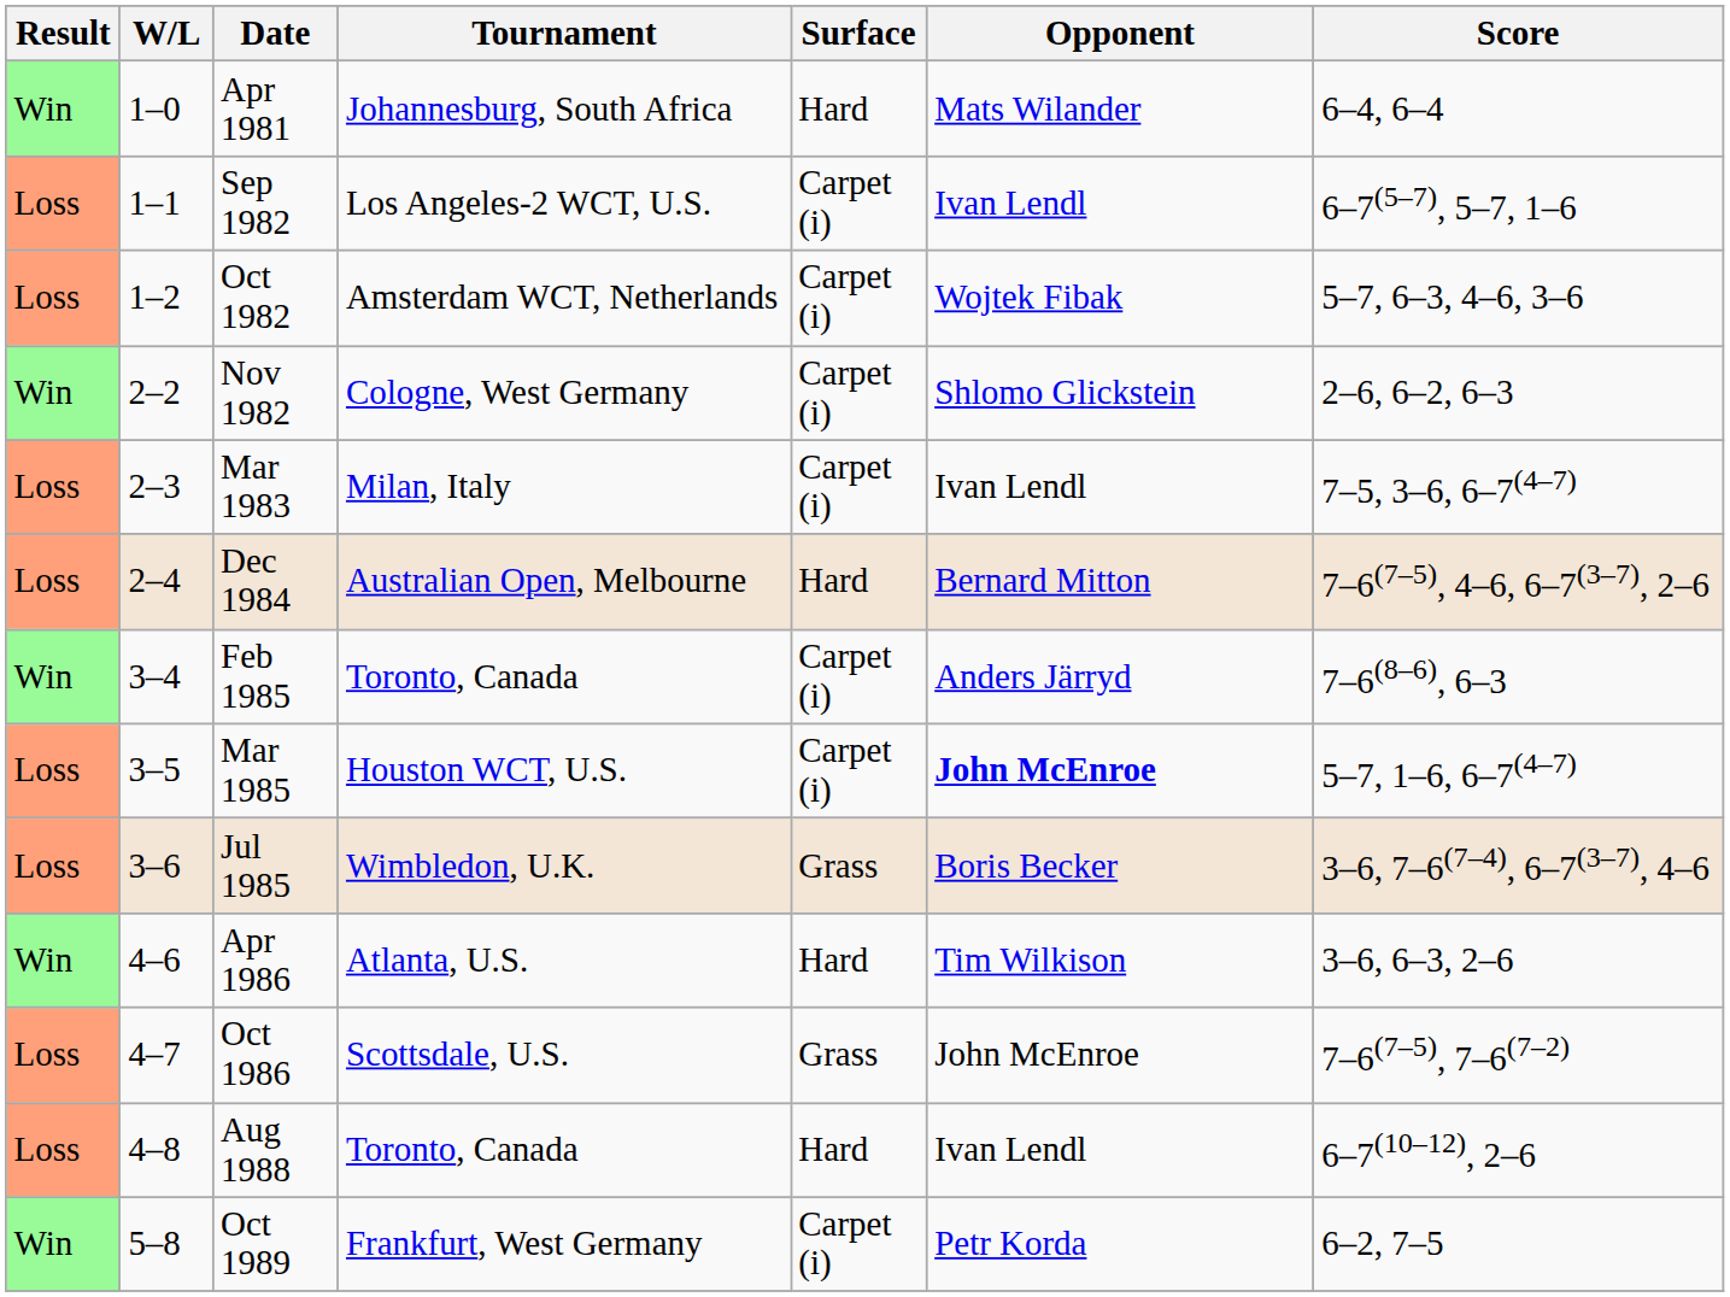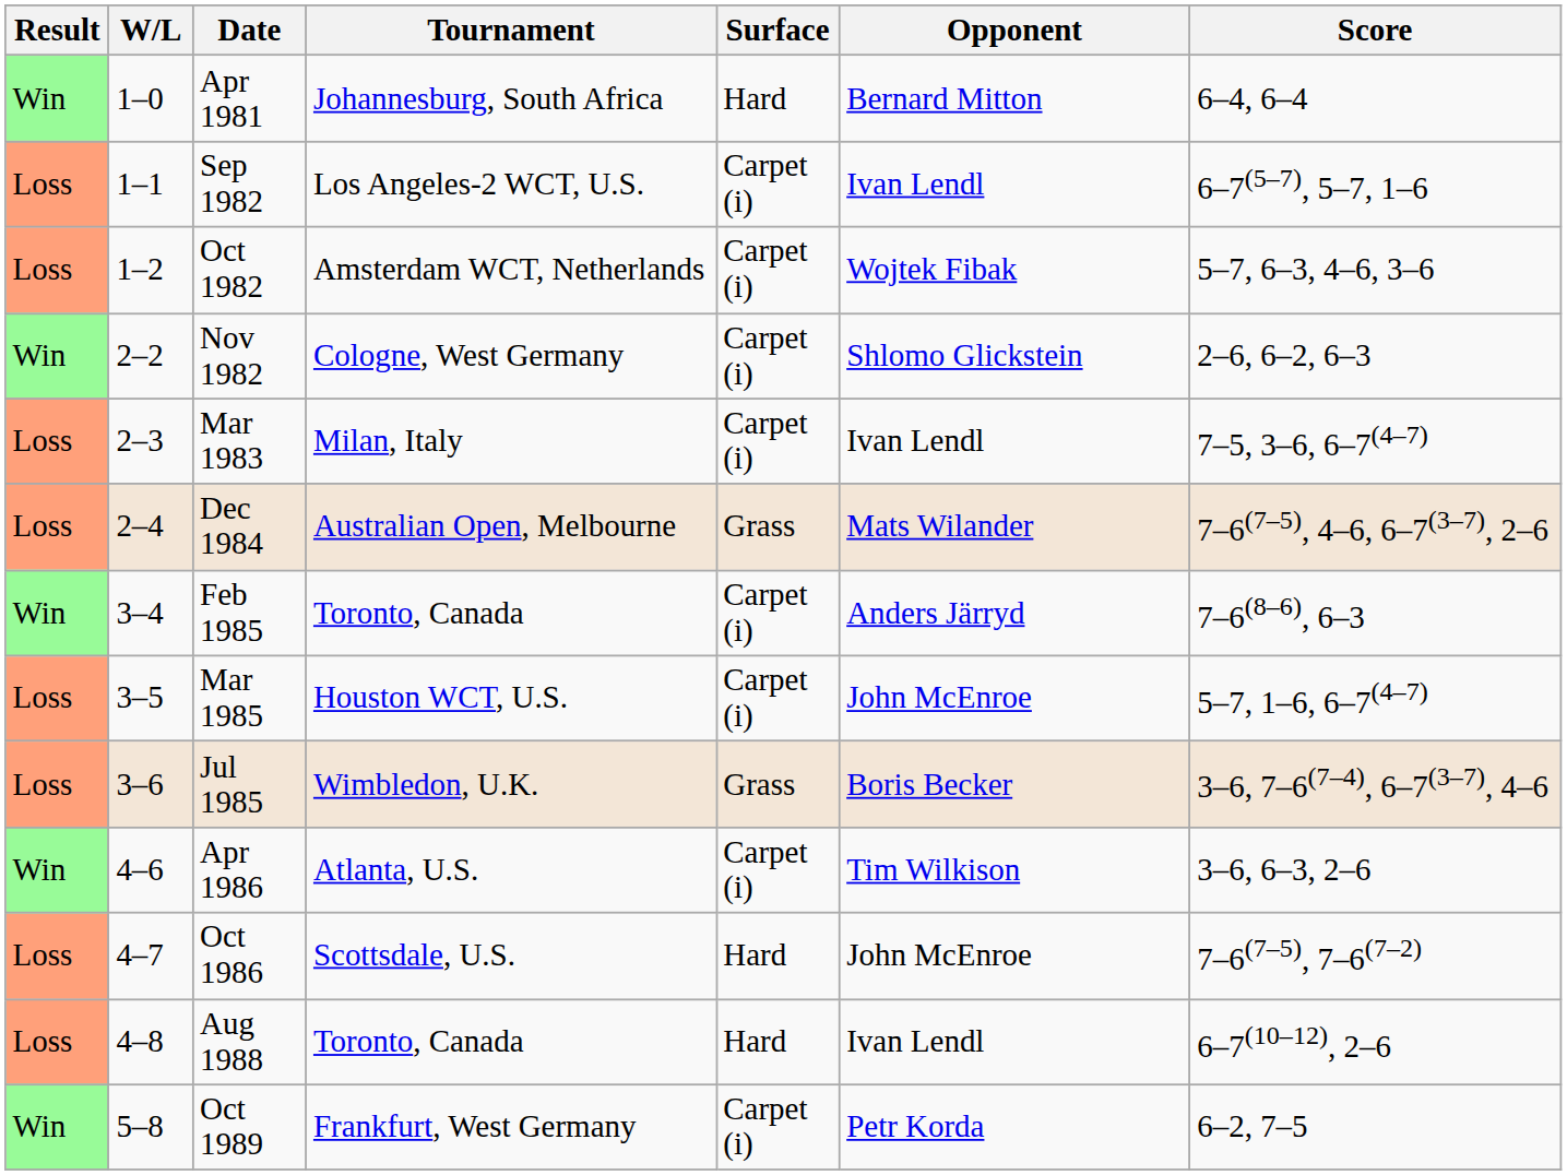 <table class="sortable wikitable">
 <tr>
 <th style="width:45px">Result</th>
 <th style="width:35px" class="unsortable">W/L</th>
 <th style="width:50px">Date</th>
 <th style="width:200px">Tournament</th>
 <th style="width:55px">Surface</th>
 <th style="width:170px">Opponent</th>
 <th style="width:180px" class="unsortable">Score</th>
 </tr>
 <tr>
 <td style="background:#98fb98;">Win</td>
 <td>1–0</td>
 <td>Apr 1981</td>
 <td><a href='#'>Johannesburg</a>, South Africa</td>
 <td>Hard</td>
-<td> <a href='#'>Mats Wilander</a></td>
+<td> <a href='#'>Bernard Mitton</a></td>
 <td>6–4, 6–4</td>
 </tr>
 <tr>
 <td style="background:#ffa07a;">Loss</td>
 <td>1–1</td>
 <td>Sep 1982</td>
 <td>Los Angeles-2 WCT, U.S.</td>
 <td>Carpet (i)</td>
 <td> <a href='#'>Ivan Lendl</a></td>
 <td>6–7<sup>(5–7)</sup>, 5–7, 1–6</td>
 </tr>
 <tr>
 <td style="background:#ffa07a;">Loss</td>
 <td>1–2</td>
 <td>Oct 1982</td>
 <td>Amsterdam WCT, Netherlands</td>
 <td>Carpet (i)</td>
 <td> <a href='#'>Wojtek Fibak</a></td>
 <td>5–7, 6–3, 4–6, 3–6</td>
 </tr>
 <tr>
 <td style="background:#98fb98;">Win</td>
 <td>2–2</td>
 <td>Nov 1982</td>
 <td><a href='#'>Cologne</a>, West Germany</td>
 <td>Carpet (i)</td>
 <td> <a href='#'>Shlomo Glickstein</a></td>
 <td>2–6, 6–2, 6–3</td>
 </tr>
 <tr>
 <td style="background:#ffa07a;">Loss</td>
 <td>2–3</td>
 <td>Mar 1983</td>
 <td><a href='#'>Milan</a>, Italy</td>
 <td>Carpet (i)</td>
 <td> Ivan Lendl</td>
 <td>7–5, 3–6, 6–7<sup>(4–7)</sup></td>
 </tr>
 <tr bgcolor="#f3e6d7">
 <td style="background:#ffa07a;">Loss</td>
 <td>2–4</td>
 <td>Dec 1984</td>
 <td><a href='#'>Australian Open</a>, Melbourne</td>
-<td>Hard</td>
-<td> <a href='#'>Bernard Mitton</a></td>
+<td>Grass</td>
+<td> <a href='#'>Mats Wilander</a></td>
 <td>7–6<sup>(7–5)</sup>, 4–6, 6–7<sup>(3–7)</sup>, 2–6</td>
 </tr>
 <tr>
 <td style="background:#98fb98;">Win</td>
 <td>3–4</td>
 <td>Feb 1985</td>
 <td><a href='#'>Toronto</a>, Canada</td>
 <td>Carpet (i)</td>
 <td> <a href='#'>Anders Järryd</a></td>
 <td>7–6<sup>(8–6)</sup>, 6–3</td>
 </tr>
 <tr>
 <td style="background:#ffa07a;">Loss</td>
 <td>3–5</td>
 <td>Mar 1985</td>
 <td><a href='#'>Houston WCT</a>, U.S.</td>
 <td>Carpet (i)</td>
-<td><strong> <a href='#'>John McEnroe</a></strong></td>
+<td> <a href='#'>John McEnroe</a></td>
 <td>5–7, 1–6, 6–7<sup>(4–7)</sup></td>
 </tr>
 <tr bgcolor="#f3e6d7">
 <td style="background:#ffa07a;">Loss</td>
 <td>3–6</td>
 <td>Jul 1985</td>
 <td><a href='#'>Wimbledon</a>, U.K.</td>
 <td>Grass</td>
 <td> <a href='#'>Boris Becker</a></td>
 <td>3–6, 7–6<sup>(7–4)</sup>, 6–7<sup>(3–7)</sup>, 4–6</td>
 </tr>
 <tr>
 <td style="background:#98fb98;">Win</td>
 <td>4–6</td>
 <td>Apr 1986</td>
 <td><a href='#'>Atlanta</a>, U.S.</td>
-<td>Hard</td>
+<td>Carpet (i)</td>
 <td> <a href='#'>Tim Wilkison</a></td>
 <td>3–6, 6–3, 2–6</td>
 </tr>
 <tr>
 <td style="background:#ffa07a;">Loss</td>
 <td>4–7</td>
 <td>Oct 1986</td>
 <td><a href='#'>Scottsdale</a>, U.S.</td>
-<td>Grass</td>
+<td>Hard</td>
 <td> John McEnroe</td>
 <td>7–6<sup>(7–5)</sup>, 7–6<sup>(7–2)</sup></td>
 </tr>
 <tr>
 <td style="background:#ffa07a;">Loss</td>
 <td>4–8</td>
 <td>Aug 1988</td>
 <td><a href='#'>Toronto</a>, Canada</td>
 <td>Hard</td>
 <td> Ivan Lendl</td>
 <td>6–7<sup>(10–12)</sup>, 2–6</td>
 </tr>
 <tr>
 <td style="background:#98fb98;">Win</td>
 <td>5–8</td>
 <td>Oct 1989</td>
 <td><a href='#'>Frankfurt</a>, West Germany</td>
 <td>Carpet (i)</td>
 <td> <a href='#'>Petr Korda</a></td>
 <td>6–2, 7–5</td>
 </tr>
 </table>
